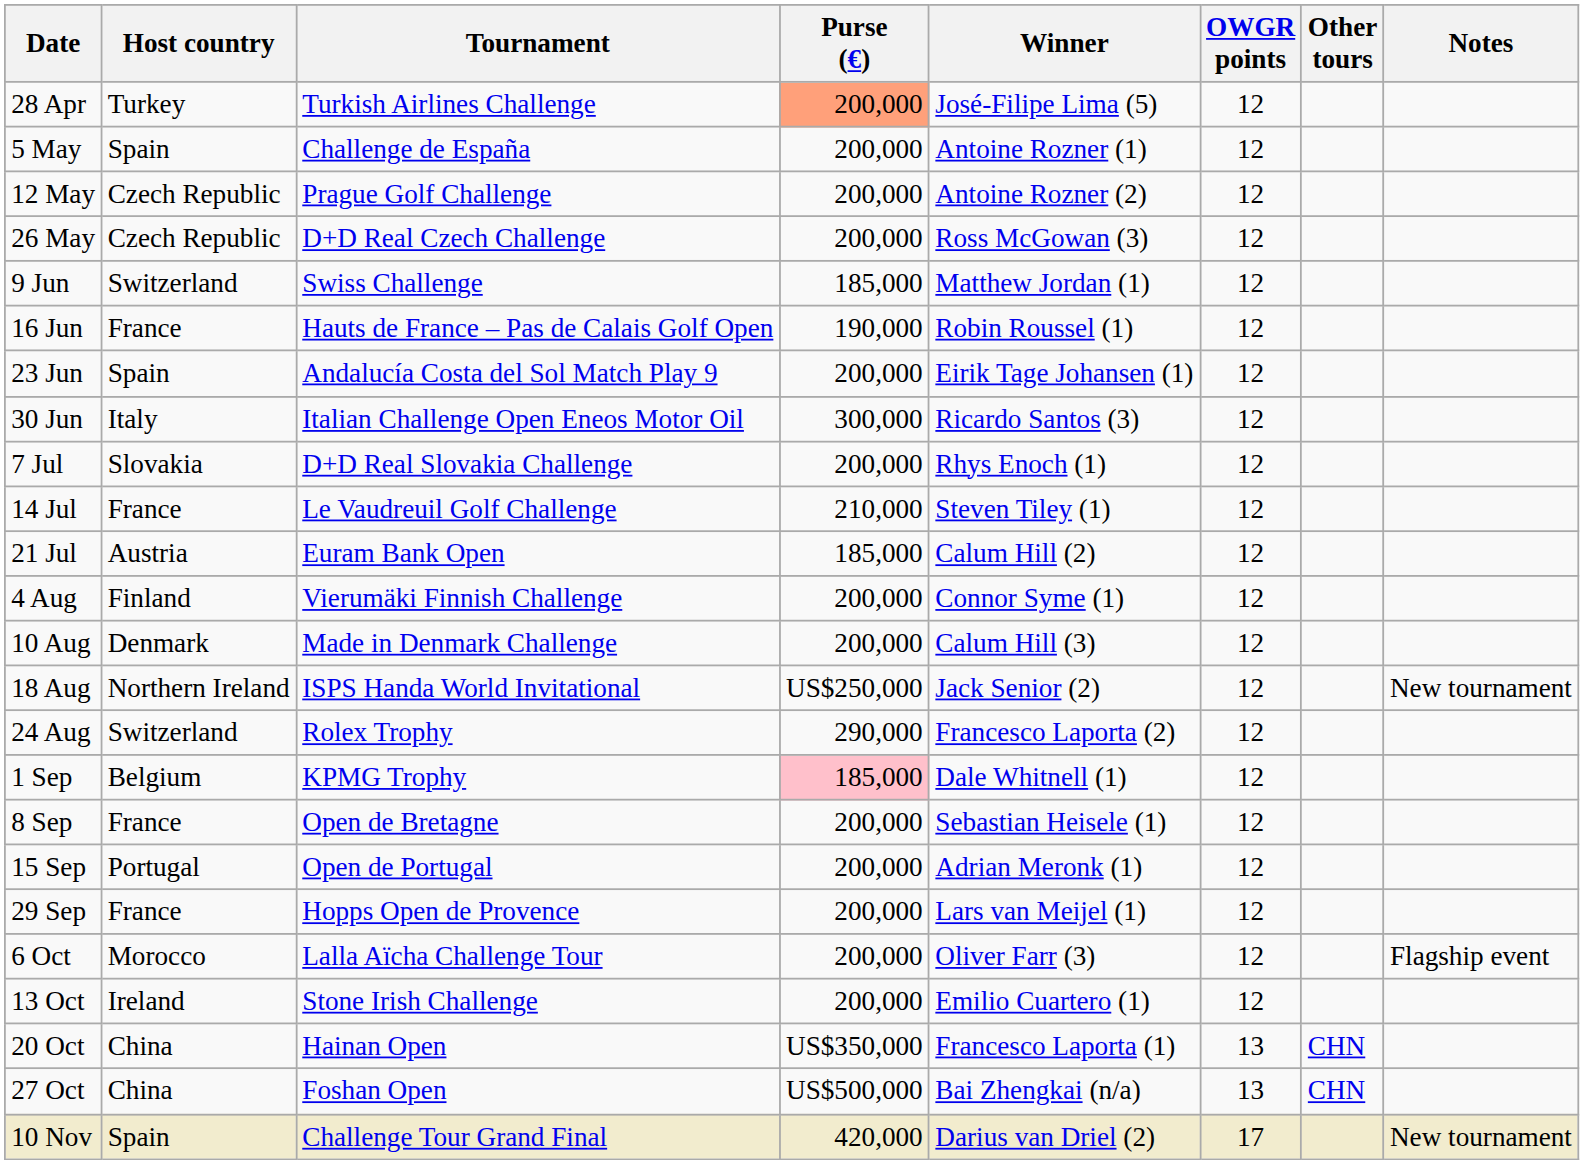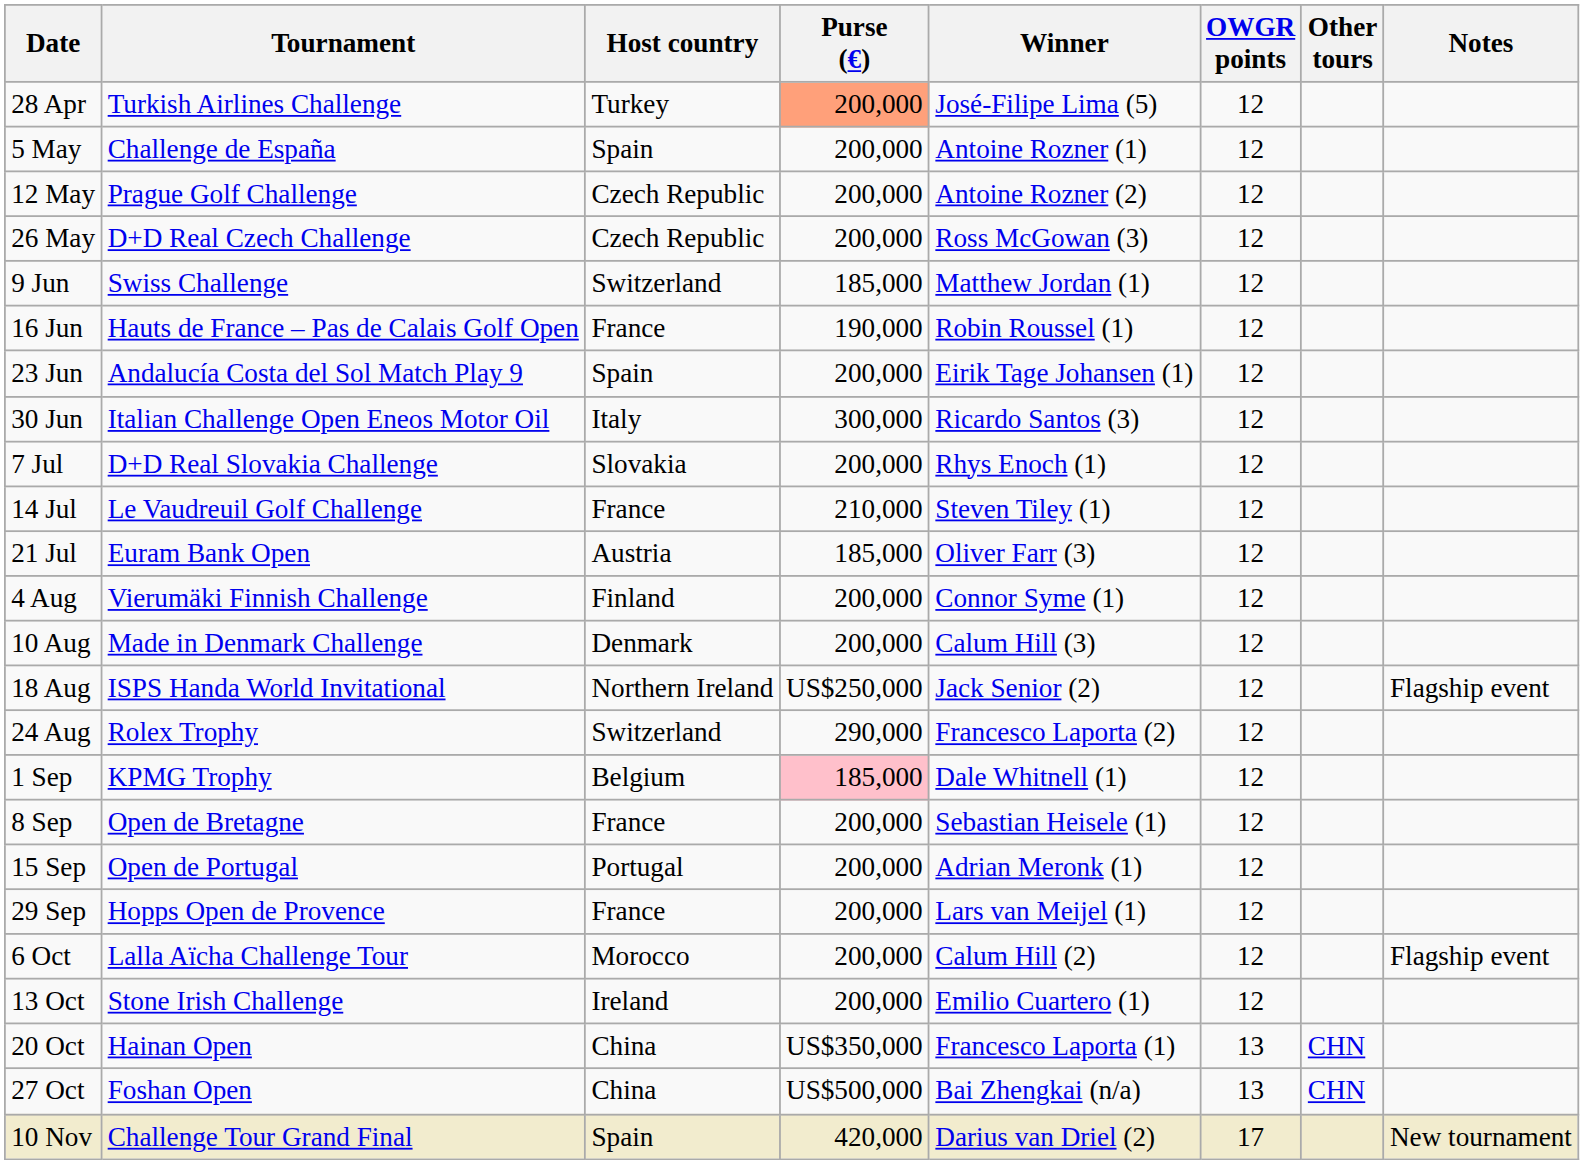 <table class="wikitable" style="font-size:95%">
 <tr>
 <th>Date</th>
+<th>Tournament</th>
 <th>Host country</th>
-<th>Tournament</th>
 <th>Purse<br>(<a href='#'>€</a>)</th>
 <th>Winner</th>
 <th><a href='#'>OWGR</a><br>points</th>
 <th>Other<br>tours</th>
 <th>Notes</th>
 </tr>
 <tr>
 <td>28 Apr</td>
+<td><a href='#'>Turkish Airlines Challenge</a></td>
 <td>Turkey</td>
-<td><a href='#'>Turkish Airlines Challenge</a></td>
 <td align=right style="background: lightsalmon;">200,000</td>
 <td> <a href='#'>José-Filipe Lima</a> (5)</td>
 <td align=center>12</td>
 <td></td>
 <td></td>
 </tr>
 <tr>
 <td>5 May</td>
+<td><a href='#'>Challenge de España</a></td>
 <td>Spain</td>
-<td><a href='#'>Challenge de España</a></td>
 <td align=right>200,000</td>
 <td> <a href='#'>Antoine Rozner</a> (1)</td>
 <td align=center>12</td>
 <td></td>
 <td></td>
 </tr>
 <tr>
 <td>12 May</td>
+<td><a href='#'>Prague Golf Challenge</a></td>
 <td>Czech Republic</td>
-<td><a href='#'>Prague Golf Challenge</a></td>
 <td align=right>200,000</td>
 <td> <a href='#'>Antoine Rozner</a> (2)</td>
 <td align=center>12</td>
 <td></td>
 <td></td>
 </tr>
 <tr>
 <td>26 May</td>
+<td><a href='#'>D+D Real Czech Challenge</a></td>
 <td>Czech Republic</td>
-<td><a href='#'>D+D Real Czech Challenge</a></td>
 <td align=right>200,000</td>
 <td> <a href='#'>Ross McGowan</a> (3)</td>
 <td align=center>12</td>
 <td></td>
 <td></td>
 </tr>
 <tr>
 <td>9 Jun</td>
+<td><a href='#'>Swiss Challenge</a></td>
 <td>Switzerland</td>
-<td><a href='#'>Swiss Challenge</a></td>
 <td align=right>185,000</td>
 <td> <a href='#'>Matthew Jordan</a> (1)</td>
 <td align=center>12</td>
 <td></td>
 <td></td>
 </tr>
 <tr>
 <td>16 Jun</td>
+<td><a href='#'>Hauts de France – Pas de Calais Golf Open</a></td>
 <td>France</td>
-<td><a href='#'>Hauts de France – Pas de Calais Golf Open</a></td>
 <td align=right>190,000</td>
 <td> <a href='#'>Robin Roussel</a> (1)</td>
 <td align=center>12</td>
 <td></td>
 <td></td>
 </tr>
 <tr>
 <td>23 Jun</td>
+<td><a href='#'>Andalucía Costa del Sol Match Play 9</a></td>
 <td>Spain</td>
-<td><a href='#'>Andalucía Costa del Sol Match Play 9</a></td>
 <td align=right>200,000</td>
 <td> <a href='#'>Eirik Tage Johansen</a> (1)</td>
 <td align=center>12</td>
 <td></td>
 <td></td>
 </tr>
 <tr>
 <td>30 Jun</td>
+<td><a href='#'>Italian Challenge Open Eneos Motor Oil</a></td>
 <td>Italy</td>
-<td><a href='#'>Italian Challenge Open Eneos Motor Oil</a></td>
 <td align=right>300,000</td>
 <td> <a href='#'>Ricardo Santos</a> (3)</td>
 <td align=center>12</td>
 <td></td>
 <td></td>
 </tr>
 <tr>
 <td>7 Jul</td>
+<td><a href='#'>D+D Real Slovakia Challenge</a></td>
 <td>Slovakia</td>
-<td><a href='#'>D+D Real Slovakia Challenge</a></td>
 <td align=right>200,000</td>
 <td> <a href='#'>Rhys Enoch</a> (1)</td>
 <td align=center>12</td>
 <td></td>
 <td></td>
 </tr>
 <tr>
 <td>14 Jul</td>
+<td><a href='#'>Le Vaudreuil Golf Challenge</a></td>
 <td>France</td>
-<td><a href='#'>Le Vaudreuil Golf Challenge</a></td>
 <td align=right>210,000</td>
 <td> <a href='#'>Steven Tiley</a> (1)</td>
 <td align=center>12</td>
 <td></td>
 <td></td>
 </tr>
 <tr>
 <td>21 Jul</td>
+<td><a href='#'>Euram Bank Open</a></td>
 <td>Austria</td>
-<td><a href='#'>Euram Bank Open</a></td>
 <td align=right>185,000</td>
-<td> <a href='#'>Calum Hill</a> (2)</td>
+<td> <a href='#'>Oliver Farr</a> (3)</td>
 <td align=center>12</td>
 <td></td>
 <td></td>
 </tr>
 <tr>
 <td>4 Aug</td>
+<td><a href='#'>Vierumäki Finnish Challenge</a></td>
 <td>Finland</td>
-<td><a href='#'>Vierumäki Finnish Challenge</a></td>
 <td align=right>200,000</td>
 <td> <a href='#'>Connor Syme</a> (1)</td>
 <td align=center>12</td>
 <td></td>
 <td></td>
 </tr>
 <tr>
 <td>10 Aug</td>
+<td><a href='#'>Made in Denmark Challenge</a></td>
 <td>Denmark</td>
-<td><a href='#'>Made in Denmark Challenge</a></td>
 <td align=right>200,000</td>
 <td> <a href='#'>Calum Hill</a> (3)</td>
 <td align=center>12</td>
 <td></td>
 <td></td>
 </tr>
 <tr>
 <td>18 Aug</td>
+<td><a href='#'>ISPS Handa World Invitational</a></td>
 <td>Northern Ireland</td>
-<td><a href='#'>ISPS Handa World Invitational</a></td>
 <td align=right>US$250,000</td>
 <td> <a href='#'>Jack Senior</a> (2)</td>
 <td align=center>12</td>
 <td></td>
-<td>New tournament</td>
+<td>Flagship event</td>
 </tr>
 <tr>
 <td>24 Aug</td>
+<td><a href='#'>Rolex Trophy</a></td>
 <td>Switzerland</td>
-<td><a href='#'>Rolex Trophy</a></td>
 <td align=right>290,000</td>
 <td> <a href='#'>Francesco Laporta</a> (2)</td>
 <td align=center>12</td>
 <td></td>
 <td></td>
 </tr>
 <tr>
 <td>1 Sep</td>
+<td><a href='#'>KPMG Trophy</a></td>
 <td>Belgium</td>
-<td><a href='#'>KPMG Trophy</a></td>
 <td align=right style="background: pink;">185,000</td>
 <td> <a href='#'>Dale Whitnell</a> (1)</td>
 <td align=center>12</td>
 <td></td>
 <td></td>
 </tr>
 <tr>
 <td>8 Sep</td>
+<td><a href='#'>Open de Bretagne</a></td>
 <td>France</td>
-<td><a href='#'>Open de Bretagne</a></td>
 <td align=right>200,000</td>
 <td> <a href='#'>Sebastian Heisele</a> (1)</td>
 <td align=center>12</td>
 <td></td>
 <td></td>
 </tr>
 <tr>
 <td>15 Sep</td>
+<td><a href='#'>Open de Portugal</a></td>
 <td>Portugal</td>
-<td><a href='#'>Open de Portugal</a></td>
 <td align=right>200,000</td>
 <td> <a href='#'>Adrian Meronk</a> (1)</td>
 <td align=center>12</td>
 <td></td>
 <td></td>
 </tr>
 <tr>
 <td>29 Sep</td>
+<td><a href='#'>Hopps Open de Provence</a></td>
 <td>France</td>
-<td><a href='#'>Hopps Open de Provence</a></td>
 <td align=right>200,000</td>
 <td> <a href='#'>Lars van Meijel</a> (1)</td>
 <td align=center>12</td>
 <td></td>
 <td></td>
 </tr>
 <tr>
 <td>6 Oct</td>
+<td><a href='#'>Lalla Aïcha Challenge Tour</a></td>
 <td>Morocco</td>
-<td><a href='#'>Lalla Aïcha Challenge Tour</a></td>
 <td align=right>200,000</td>
-<td> <a href='#'>Oliver Farr</a> (3)</td>
+<td> <a href='#'>Calum Hill</a> (2)</td>
 <td align=center>12</td>
 <td></td>
 <td>Flagship event</td>
 </tr>
 <tr>
 <td>13 Oct</td>
+<td><a href='#'>Stone Irish Challenge</a></td>
 <td>Ireland</td>
-<td><a href='#'>Stone Irish Challenge</a></td>
 <td align=right>200,000</td>
 <td> <a href='#'>Emilio Cuartero</a> (1)</td>
 <td align=center>12</td>
 <td></td>
 <td></td>
 </tr>
 <tr>
 <td>20 Oct</td>
+<td><a href='#'>Hainan Open</a></td>
 <td>China</td>
-<td><a href='#'>Hainan Open</a></td>
 <td align=right>US$350,000</td>
 <td> <a href='#'>Francesco Laporta</a> (1)</td>
 <td align=center>13</td>
 <td><a href='#'>CHN</a></td>
 <td></td>
 </tr>
 <tr>
 <td>27 Oct</td>
+<td><a href='#'>Foshan Open</a></td>
 <td>China</td>
-<td><a href='#'>Foshan Open</a></td>
 <td align=right>US$500,000</td>
 <td> <a href='#'>Bai Zhengkai</a> (n/a)</td>
 <td align=center>13</td>
 <td><a href='#'>CHN</a></td>
 <td></td>
 </tr>
 <tr style="background:#f2ecce;">
 <td>10 Nov</td>
+<td><a href='#'>Challenge Tour Grand Final</a></td>
 <td>Spain</td>
-<td><a href='#'>Challenge Tour Grand Final</a></td>
 <td align=right>420,000</td>
 <td> <a href='#'>Darius van Driel</a> (2)</td>
 <td align=center>17</td>
 <td></td>
 <td>New tournament</td>
 </tr>
 </table>
